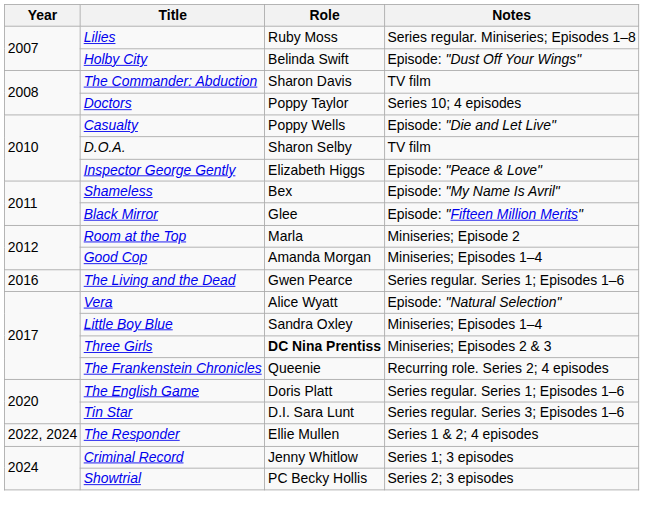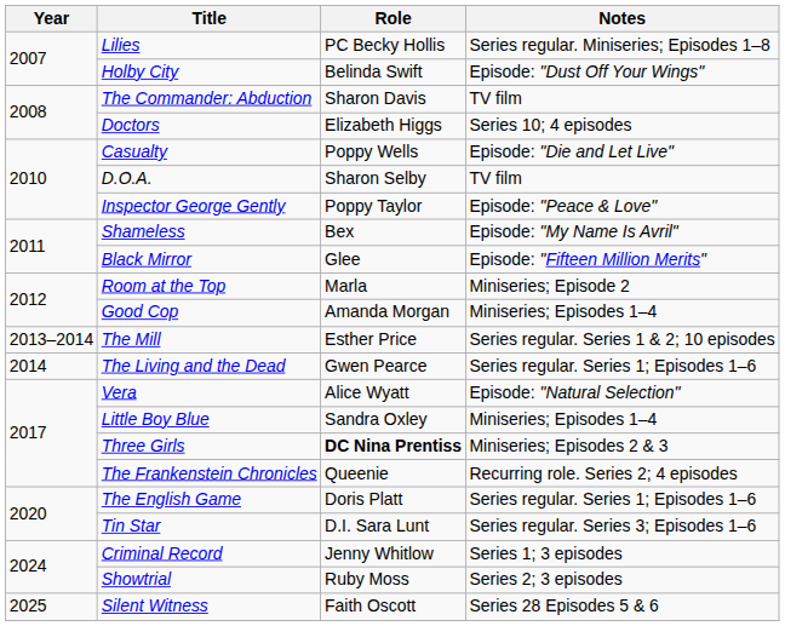 <table class="wikitable sortable">
 <tr>
 <th>Year</th>
 <th>Title</th>
 <th>Role</th>
 <th class="unsortable">Notes</th>
 </tr>
 <tr>
 <td rowspan="2">2007</td>
 <td><em><a href='#'>Lilies</a></em></td>
-<td>Ruby Moss</td>
+<td>PC Becky Hollis</td>
 <td>Series regular. Miniseries; Episodes 1–8</td>
 </tr>
 <tr>
 <td><em><a href='#'>Holby City</a></em></td>
 <td>Belinda Swift</td>
 <td>Episode: <em>"Dust Off Your Wings"</em></td>
 </tr>
 <tr>
 <td rowspan="2">2008</td>
 <td><em><a href='#'>The Commander: Abduction</a></em></td>
 <td>Sharon Davis</td>
 <td>TV film</td>
 </tr>
 <tr>
 <td><em><a href='#'>Doctors</a></em></td>
-<td>Poppy Taylor</td>
+<td>Elizabeth Higgs</td>
 <td>Series 10; 4 episodes</td>
 </tr>
 <tr>
 <td rowspan="3">2010</td>
 <td><em><a href='#'>Casualty</a></em></td>
 <td>Poppy Wells</td>
 <td>Episode: <em>"Die and Let Live"</em></td>
 </tr>
 <tr>
 <td><em>D.O.A.</em></td>
 <td>Sharon Selby</td>
 <td>TV film</td>
 </tr>
 <tr>
 <td><em><a href='#'>Inspector George Gently</a></em></td>
-<td>Elizabeth Higgs</td>
+<td>Poppy Taylor</td>
 <td>Episode: <em>"Peace & Love"</em></td>
 </tr>
 <tr>
 <td rowspan="2">2011</td>
 <td><em><a href='#'>Shameless</a></em></td>
 <td>Bex</td>
 <td>Episode: <em>"My Name Is Avril"</em></td>
 </tr>
 <tr>
 <td><em><a href='#'>Black Mirror</a></em></td>
 <td>Glee</td>
 <td>Episode: <em>"<a href='#'>Fifteen Million Merits</a>"</em></td>
 </tr>
 <tr>
 <td rowspan="2">2012</td>
 <td><em><a href='#'>Room at the Top</a></em></td>
 <td>Marla</td>
 <td>Miniseries; Episode 2</td>
 </tr>
 <tr>
 <td><em><a href='#'>Good Cop</a></em></td>
 <td>Amanda Morgan</td>
 <td>Miniseries; Episodes 1–4</td>
 </tr>
 <tr>
-<td>2016</td>
+<td>2013–2014</td>
+<td><em><a href='#'>The Mill</a></em></td>
+<td>Esther Price</td>
+<td>Series regular. Series 1 & 2; 10 episodes</td>
+</tr>
+<tr>
+<td>2014</td>
 <td><em><a href='#'>The Living and the Dead</a></em></td>
 <td>Gwen Pearce</td>
 <td>Series regular. Series 1; Episodes 1–6</td>
 </tr>
 <tr>
 <td rowspan="4">2017</td>
 <td><em><a href='#'>Vera</a></em></td>
 <td>Alice Wyatt</td>
 <td>Episode: <em>"Natural Selection"</em></td>
 </tr>
 <tr>
 <td><em><a href='#'>Little Boy Blue</a></em></td>
 <td>Sandra Oxley</td>
 <td>Miniseries; Episodes 1–4</td>
 </tr>
 <tr>
 <td><em><a href='#'>Three Girls</a></em></td>
 <td><strong>DC Nina Prentiss</strong></td>
 <td>Miniseries; Episodes 2 & 3</td>
 </tr>
 <tr>
 <td><em><a href='#'>The Frankenstein Chronicles</a></em></td>
 <td>Queenie</td>
 <td>Recurring role. Series 2; 4 episodes</td>
 </tr>
 <tr>
 <td rowspan="2">2020</td>
 <td><em><a href='#'>The English Game</a></em></td>
 <td>Doris Platt</td>
 <td>Series regular. Series 1; Episodes 1–6</td>
 </tr>
 <tr>
 <td><em><a href='#'>Tin Star</a></em></td>
 <td>D.I. Sara Lunt</td>
 <td>Series regular. Series 3; Episodes 1–6</td>
 </tr>
 <tr>
-<td>2022, 2024</td>
-<td><em><a href='#'>The Responder</a></em></td>
-<td>Ellie Mullen</td>
-<td>Series 1 & 2; 4 episodes</td>
-</tr>
-<tr>
 <td rowspan="2">2024</td>
 <td><em><a href='#'>Criminal Record</a></em></td>
 <td>Jenny Whitlow</td>
 <td>Series 1; 3 episodes</td>
 </tr>
 <tr>
 <td><em><a href='#'>Showtrial</a></em></td>
-<td>PC Becky Hollis</td>
+<td>Ruby Moss</td>
 <td>Series 2; 3 episodes</td>
 </tr>
+<tr>
+<td rowspan="1">2025</td>
+<td><em><a href='#'>Silent Witness</a></em></td>
+<td>Faith Oscott</td>
+<td>Series 28 Episodes 5 & 6</td>
+</tr>
 </table>
